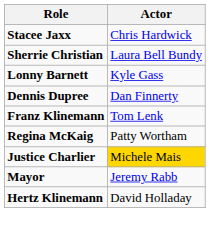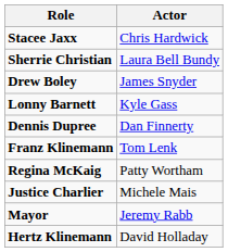 <table class="wikitable floatright">
 <tr>
 <th>Role</th>
 <th>Actor</th>
 </tr>
 <tr>
 <td><strong>Stacee Jaxx</strong></td>
 <td><a href='#'>Chris Hardwick</a></td>
 </tr>
 <tr>
 <td><strong>Sherrie Christian</strong></td>
 <td><a href='#'>Laura Bell Bundy</a></td>
+</tr>
+<tr>
+<td><strong>Drew Boley</strong></td>
+<td><a href='#'>James Snyder</a></td>
 </tr>
 <tr>
 <td><strong>Lonny Barnett</strong></td>
 <td><a href='#'>Kyle Gass</a></td>
 </tr>
 <tr>
 <td><strong>Dennis Dupree</strong></td>
 <td><a href='#'>Dan Finnerty</a></td>
 </tr>
 <tr>
 <td><strong>Franz Klinemann</strong></td>
 <td><a href='#'>Tom Lenk</a></td>
 </tr>
 <tr>
 <td><strong>Regina McKaig</strong></td>
 <td>Patty Wortham</td>
 </tr>
 <tr>
 <td><strong>Justice Charlier</strong></td>
-<td style="background: gold;">Michele Mais</td>
+<td>Michele Mais</td>
 </tr>
 <tr>
 <td><strong>Mayor</strong></td>
 <td><a href='#'>Jeremy Rabb</a></td>
 </tr>
 <tr>
 <td><strong>Hertz Klinemann</strong></td>
 <td>David Holladay</td>
 </tr>
 </table>
